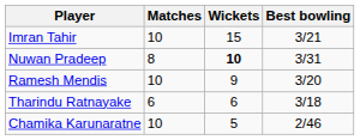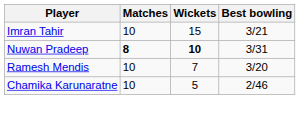 <table class="wikitable"  style="text-align: center;">
 <tr>
 <th>Player</th>
 <th>Matches</th>
 <th>Wickets</th>
 <th>Best bowling</th>
 </tr>
 <tr>
 <td style="text-align:left"><a href='#'>Imran Tahir</a></td>
 <td style="text-align:left">10</td>
 <td>15</td>
 <td>3/21</td>
 </tr>
 <tr>
 <td style="text-align:left"><a href='#'>Nuwan Pradeep</a></td>
-<td style="text-align:left">8</td>
+<td style="text-align:left"><strong>8</strong></td>
 <td><strong>10</strong></td>
 <td>3/31</td>
 </tr>
 <tr>
 <td style="text-align:left"><a href='#'>Ramesh Mendis</a></td>
 <td style="text-align:left">10</td>
-<td>9</td>
+<td>7</td>
 <td>3/20</td>
-</tr>
-<tr>
-<td style="text-align:left"><a href='#'>Tharindu Ratnayake</a></td>
-<td style="text-align:left">6</td>
-<td>6</td>
-<td>3/18</td>
 </tr>
 <tr>
 <td style="text-align:left"><a href='#'>Chamika Karunaratne</a></td>
 <td style="text-align:left">10</td>
 <td>5</td>
 <td>2/46</td>
 </tr>
 </table>
